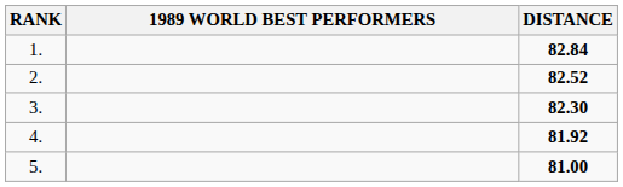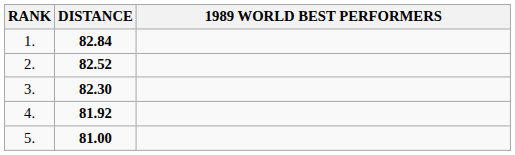 <table class="wikitable" style="border-collapse: collapse; font-size: 90%;">
 <tr>
 <th>RANK</th>
+<th align="center" style="width: 5em">DISTANCE</th>
 <th align="center" style="width: 25em">1989 WORLD BEST PERFORMERS</th>
-<th align="center" style="width: 5em">DISTANCE</th>
 </tr>
 <tr>
 <td align="center">1.</td>
+<td align="center"><strong>82.84</strong></td>
 <td></td>
-<td align="center"><strong>82.84</strong></td>
 </tr>
 <tr>
 <td align="center">2.</td>
+<td align="center"><strong>82.52</strong></td>
 <td></td>
-<td align="center"><strong>82.52</strong></td>
 </tr>
 <tr>
 <td align="center">3.</td>
+<td align="center"><strong>82.30</strong></td>
 <td></td>
-<td align="center"><strong>82.30</strong></td>
 </tr>
 <tr>
 <td align="center">4.</td>
+<td align="center"><strong>81.92</strong></td>
 <td></td>
-<td align="center"><strong>81.92</strong></td>
 </tr>
 <tr>
 <td align="center">5.</td>
+<td align="center"><strong>81.00</strong></td>
 <td></td>
-<td align="center"><strong>81.00</strong></td>
 </tr>
 </table>
